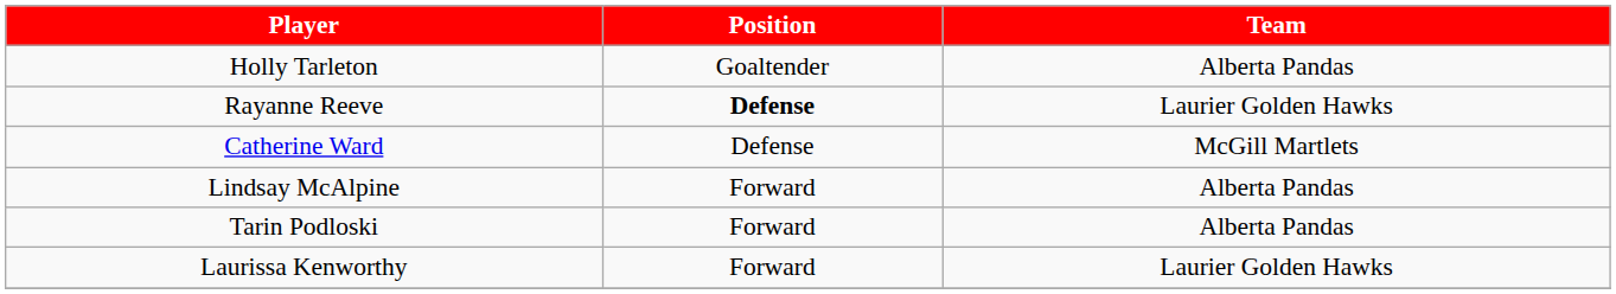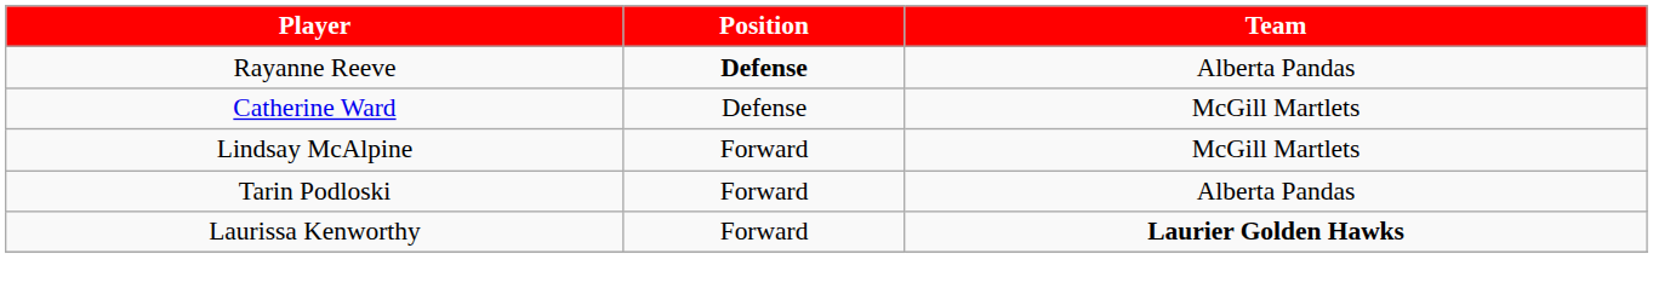 <table class="wikitable" width="80%">
 <tr align="center"  style="background:red;color:white;">
 <td><strong>Player</strong></td>
 <td><strong>Position</strong></td>
 <td><strong>Team</strong></td>
 </tr>
 <tr align="center" bgcolor="">
-<td>Holly Tarleton</td>
-<td>Goaltender</td>
-<td>Alberta Pandas</td>
-</tr>
-<tr align="center" bgcolor="">
 <td>Rayanne Reeve</td>
 <td><strong>Defense</strong></td>
-<td>Laurier Golden Hawks</td>
+<td>Alberta Pandas</td>
 </tr>
 <tr align="center" bgcolor="">
 <td><a href='#'>Catherine Ward</a></td>
 <td>Defense</td>
 <td>McGill Martlets</td>
 </tr>
 <tr align="center" bgcolor="">
 <td>Lindsay McAlpine</td>
 <td>Forward</td>
-<td>Alberta Pandas</td>
+<td>McGill Martlets</td>
 </tr>
 <tr align="center" bgcolor="">
 <td>Tarin Podloski</td>
 <td>Forward</td>
 <td>Alberta Pandas</td>
 </tr>
 <tr align="center" bgcolor="">
 <td>Laurissa Kenworthy</td>
 <td>Forward</td>
-<td>Laurier Golden Hawks</td>
+<td><strong>Laurier Golden Hawks</strong></td>
 </tr>
 <tr align="center" bgcolor="">
 </tr>
 </table>
